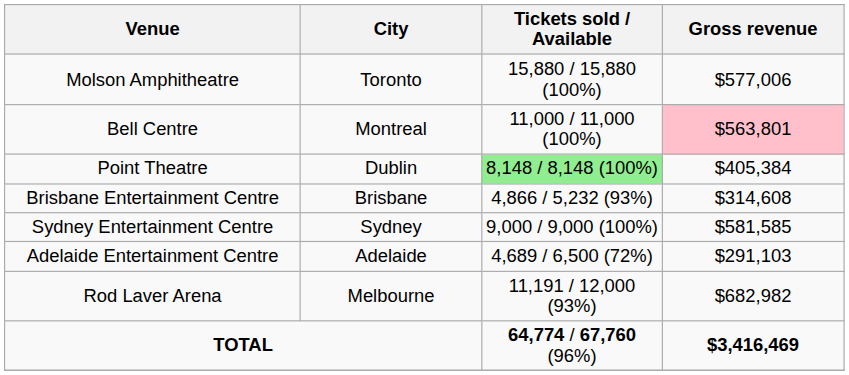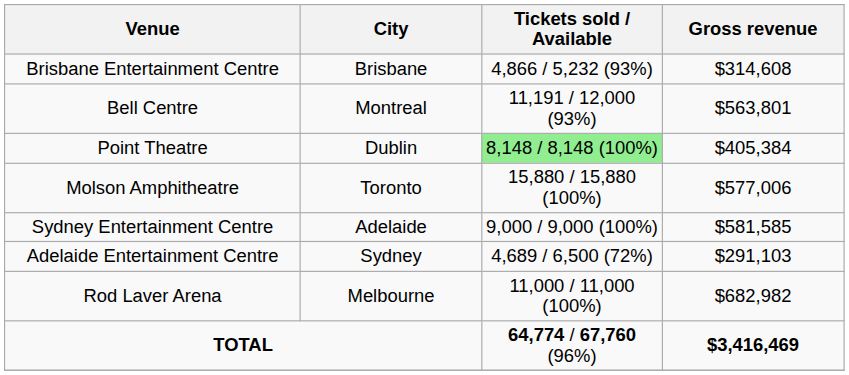 <table class="wikitable" style="text-align:center">
 <tr>
 <th style="width:250px;">Venue</th>
 <th style="width:150px;">City</th>
 <th style="width:150px;">Tickets sold / Available</th>
 <th style="width:150px;">Gross revenue</th>
 </tr>
 <tr>
-<td>Molson Amphitheatre</td>
-<td>Toronto</td>
-<td>15,880 / 15,880 (100%)</td>
-<td>$577,006</td>
+<td>Brisbane Entertainment Centre</td>
+<td>Brisbane</td>
+<td>4,866 / 5,232 (93%)</td>
+<td>$314,608</td>
 </tr>
 <tr>
 <td>Bell Centre</td>
 <td>Montreal</td>
-<td>11,000 / 11,000 (100%)</td>
-<td style="background: pink;">$563,801</td>
+<td>11,191 / 12,000 (93%)</td>
+<td>$563,801</td>
 </tr>
 <tr>
 <td>Point Theatre</td>
 <td>Dublin</td>
 <td style="background: lightgreen;">8,148 / 8,148 (100%)</td>
 <td>$405,384</td>
 </tr>
 <tr>
-<td>Brisbane Entertainment Centre</td>
-<td>Brisbane</td>
-<td>4,866 / 5,232 (93%)</td>
-<td>$314,608</td>
+<td>Molson Amphitheatre</td>
+<td>Toronto</td>
+<td>15,880 / 15,880 (100%)</td>
+<td>$577,006</td>
 </tr>
 <tr>
 <td>Sydney Entertainment Centre</td>
-<td>Sydney</td>
+<td>Adelaide</td>
 <td>9,000 / 9,000 (100%)</td>
 <td>$581,585</td>
 </tr>
 <tr>
 <td>Adelaide Entertainment Centre</td>
-<td>Adelaide</td>
+<td>Sydney</td>
 <td>4,689 / 6,500 (72%)</td>
 <td>$291,103</td>
 </tr>
 <tr>
 <td>Rod Laver Arena</td>
 <td>Melbourne</td>
-<td>11,191 / 12,000 (93%)</td>
+<td>11,000 / 11,000 (100%)</td>
 <td>$682,982</td>
 </tr>
 <tr>
 <td colspan="2"><strong>TOTAL</strong></td>
 <td><strong>64,774</strong> / <strong>67,760</strong> (96%)</td>
 <td><strong>$3,416,469</strong></td>
 </tr>
 <tr>
 </tr>
 </table>
